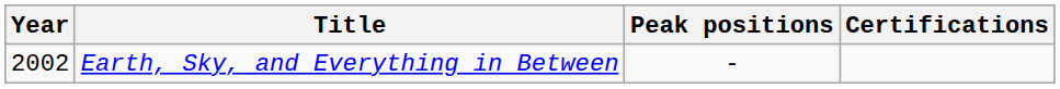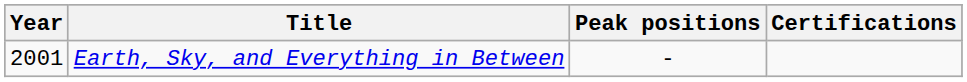 <table class="wikitable">
 <tr>
 <th rowspan="1">Year</th>
 <th rowspan="1">Title</th>
 <th>Peak positions</th>
 <th>Certifications</th>
 </tr>
 <tr>
-<td>2002</td>
+<td>2001</td>
 <td><em><a href='#'>Earth, Sky, and Everything in Between</a></em></td>
 <td style="text-align:center;">-</td>
 <td style="text-align:center;"></td>
 </tr>
 </table>
